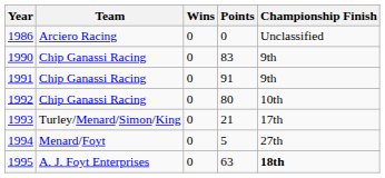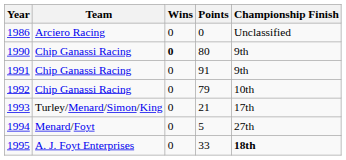 <table class="wikitable" style="font-size: 95%;">
 <tr>
 <th>Year</th>
 <th>Team</th>
 <th>Wins</th>
 <th>Points</th>
 <th>Championship Finish</th>
 </tr>
 <tr>
 <td><a href='#'>1986</a></td>
 <td><a href='#'>Arciero Racing</a></td>
 <td>0</td>
 <td>0</td>
 <td>Unclassified</td>
 </tr>
 <tr>
 <td><a href='#'>1990</a></td>
 <td><a href='#'>Chip Ganassi Racing</a></td>
-<td>0</td>
-<td>83</td>
+<td><strong>0</strong></td>
+<td>80</td>
 <td>9th</td>
 </tr>
 <tr>
 <td><a href='#'>1991</a></td>
 <td><a href='#'>Chip Ganassi Racing</a></td>
 <td>0</td>
 <td>91</td>
 <td>9th</td>
 </tr>
 <tr>
 <td><a href='#'>1992</a></td>
 <td><a href='#'>Chip Ganassi Racing</a></td>
 <td>0</td>
-<td>80</td>
+<td>79</td>
 <td>10th</td>
 </tr>
 <tr>
 <td><a href='#'>1993</a></td>
 <td>Turley/<a href='#'>Menard</a>/<a href='#'>Simon</a>/<a href='#'>King</a></td>
 <td>0</td>
 <td>21</td>
 <td>17th</td>
 </tr>
 <tr>
 <td><a href='#'>1994</a></td>
 <td><a href='#'>Menard</a>/<a href='#'>Foyt</a></td>
 <td>0</td>
 <td>5</td>
 <td>27th</td>
 </tr>
 <tr>
 <td><a href='#'>1995</a></td>
 <td><a href='#'>A. J. Foyt Enterprises</a></td>
 <td>0</td>
-<td>63</td>
+<td>33</td>
 <td><strong>18th</strong></td>
 </tr>
 </table>
